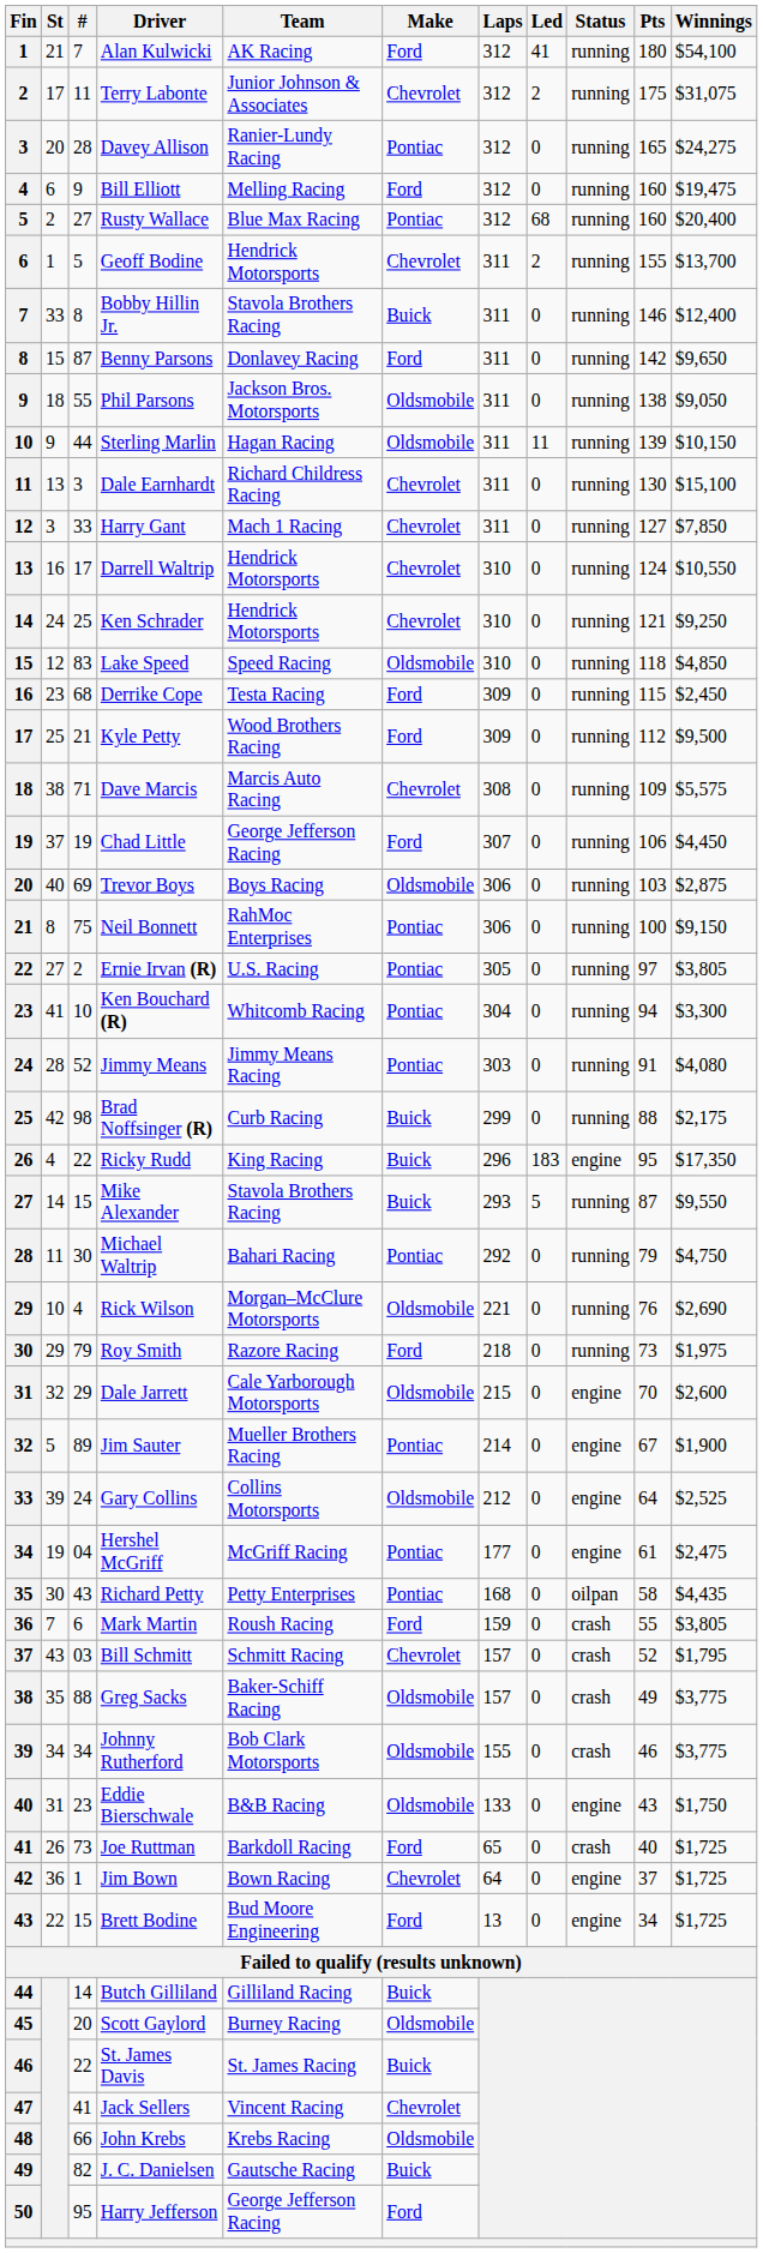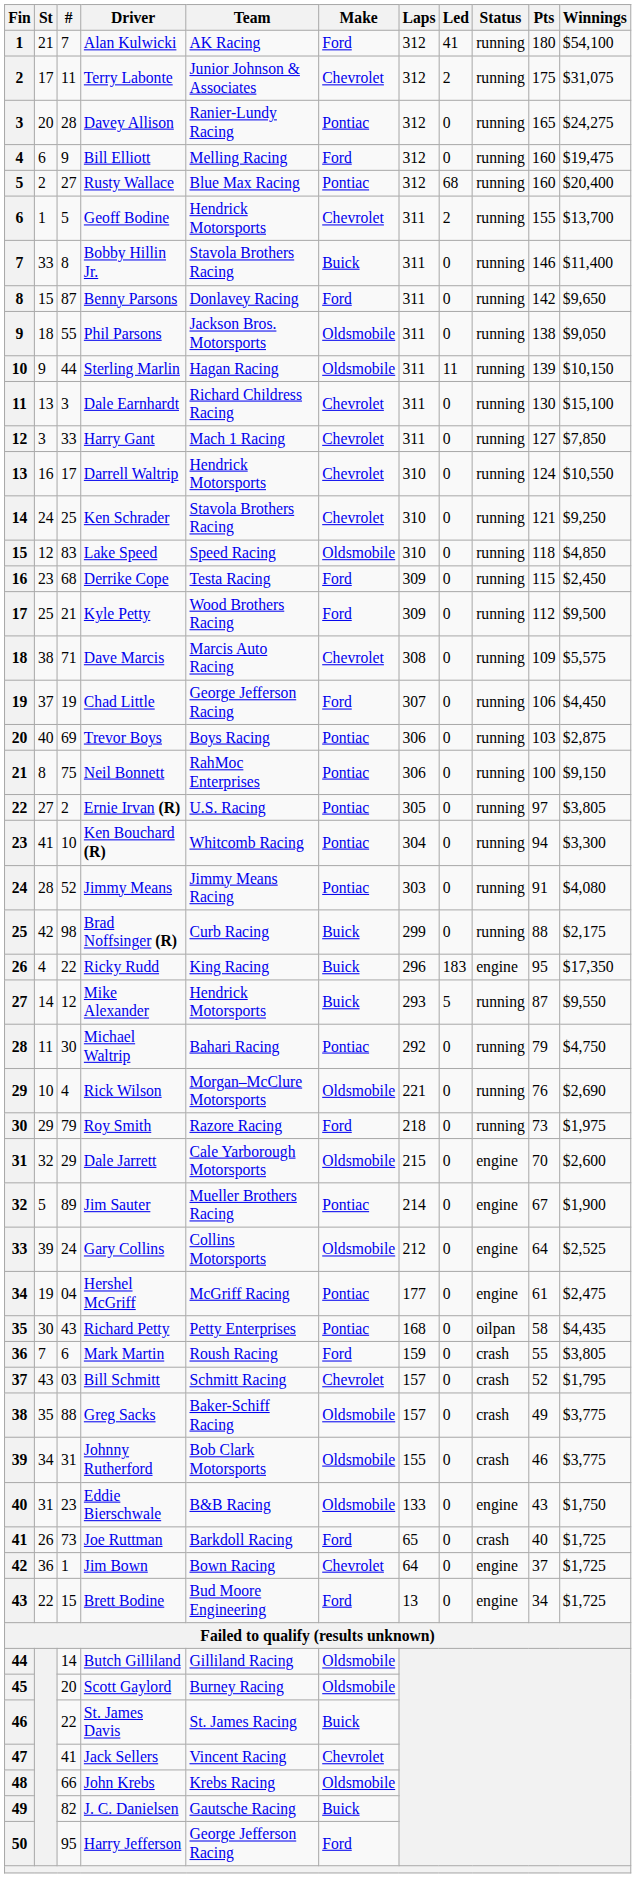 <table class="wikitable" style="font-size:95%">
 <tr>
 <th>Fin</th>
 <th>St</th>
 <th>#</th>
 <th>Driver</th>
 <th>Team</th>
 <th>Make</th>
 <th>Laps</th>
 <th>Led</th>
 <th>Status</th>
 <th>Pts</th>
 <th>Winnings</th>
 </tr>
 <tr>
 <th>1</th>
 <td>21</td>
 <td>7</td>
 <td><a href='#'>Alan Kulwicki</a></td>
 <td><a href='#'>AK Racing</a></td>
 <td><a href='#'>Ford</a></td>
 <td>312</td>
 <td>41</td>
 <td>running</td>
 <td>180</td>
 <td>$54,100</td>
 </tr>
 <tr>
 <th>2</th>
 <td>17</td>
 <td>11</td>
 <td><a href='#'>Terry Labonte</a></td>
 <td><a href='#'>Junior Johnson & Associates</a></td>
 <td><a href='#'>Chevrolet</a></td>
 <td>312</td>
 <td>2</td>
 <td>running</td>
 <td>175</td>
 <td>$31,075</td>
 </tr>
 <tr>
 <th>3</th>
 <td>20</td>
 <td>28</td>
 <td><a href='#'>Davey Allison</a></td>
 <td><a href='#'>Ranier-Lundy Racing</a></td>
 <td><a href='#'>Pontiac</a></td>
 <td>312</td>
 <td>0</td>
 <td>running</td>
 <td>165</td>
 <td>$24,275</td>
 </tr>
 <tr>
 <th>4</th>
 <td>6</td>
 <td>9</td>
 <td><a href='#'>Bill Elliott</a></td>
 <td><a href='#'>Melling Racing</a></td>
 <td><a href='#'>Ford</a></td>
 <td>312</td>
 <td>0</td>
 <td>running</td>
 <td>160</td>
 <td>$19,475</td>
 </tr>
 <tr>
 <th>5</th>
 <td>2</td>
 <td>27</td>
 <td><a href='#'>Rusty Wallace</a></td>
 <td><a href='#'>Blue Max Racing</a></td>
 <td><a href='#'>Pontiac</a></td>
 <td>312</td>
 <td>68</td>
 <td>running</td>
 <td>160</td>
 <td>$20,400</td>
 </tr>
 <tr>
 <th>6</th>
 <td>1</td>
 <td>5</td>
 <td><a href='#'>Geoff Bodine</a></td>
 <td><a href='#'>Hendrick Motorsports</a></td>
 <td><a href='#'>Chevrolet</a></td>
 <td>311</td>
 <td>2</td>
 <td>running</td>
 <td>155</td>
 <td>$13,700</td>
 </tr>
 <tr>
 <th>7</th>
 <td>33</td>
 <td>8</td>
 <td><a href='#'>Bobby Hillin Jr.</a></td>
 <td><a href='#'>Stavola Brothers Racing</a></td>
 <td><a href='#'>Buick</a></td>
 <td>311</td>
 <td>0</td>
 <td>running</td>
 <td>146</td>
-<td>$12,400</td>
+<td>$11,400</td>
 </tr>
 <tr>
 <th>8</th>
 <td>15</td>
 <td>87</td>
 <td><a href='#'>Benny Parsons</a></td>
 <td><a href='#'>Donlavey Racing</a></td>
 <td><a href='#'>Ford</a></td>
 <td>311</td>
 <td>0</td>
 <td>running</td>
 <td>142</td>
 <td>$9,650</td>
 </tr>
 <tr>
 <th>9</th>
 <td>18</td>
 <td>55</td>
 <td><a href='#'>Phil Parsons</a></td>
 <td><a href='#'>Jackson Bros. Motorsports</a></td>
 <td><a href='#'>Oldsmobile</a></td>
 <td>311</td>
 <td>0</td>
 <td>running</td>
 <td>138</td>
 <td>$9,050</td>
 </tr>
 <tr>
 <th>10</th>
 <td>9</td>
 <td>44</td>
 <td><a href='#'>Sterling Marlin</a></td>
 <td><a href='#'>Hagan Racing</a></td>
 <td><a href='#'>Oldsmobile</a></td>
 <td>311</td>
 <td>11</td>
 <td>running</td>
 <td>139</td>
 <td>$10,150</td>
 </tr>
 <tr>
 <th>11</th>
 <td>13</td>
 <td>3</td>
 <td><a href='#'>Dale Earnhardt</a></td>
 <td><a href='#'>Richard Childress Racing</a></td>
 <td><a href='#'>Chevrolet</a></td>
 <td>311</td>
 <td>0</td>
 <td>running</td>
 <td>130</td>
 <td>$15,100</td>
 </tr>
 <tr>
 <th>12</th>
 <td>3</td>
 <td>33</td>
 <td><a href='#'>Harry Gant</a></td>
 <td><a href='#'>Mach 1 Racing</a></td>
 <td><a href='#'>Chevrolet</a></td>
 <td>311</td>
 <td>0</td>
 <td>running</td>
 <td>127</td>
 <td>$7,850</td>
 </tr>
 <tr>
 <th>13</th>
 <td>16</td>
 <td>17</td>
 <td><a href='#'>Darrell Waltrip</a></td>
 <td><a href='#'>Hendrick Motorsports</a></td>
 <td><a href='#'>Chevrolet</a></td>
 <td>310</td>
 <td>0</td>
 <td>running</td>
 <td>124</td>
 <td>$10,550</td>
 </tr>
 <tr>
 <th>14</th>
 <td>24</td>
 <td>25</td>
 <td><a href='#'>Ken Schrader</a></td>
-<td><a href='#'>Hendrick Motorsports</a></td>
+<td><a href='#'>Stavola Brothers Racing</a></td>
 <td><a href='#'>Chevrolet</a></td>
 <td>310</td>
 <td>0</td>
 <td>running</td>
 <td>121</td>
 <td>$9,250</td>
 </tr>
 <tr>
 <th>15</th>
 <td>12</td>
 <td>83</td>
 <td><a href='#'>Lake Speed</a></td>
 <td><a href='#'>Speed Racing</a></td>
 <td><a href='#'>Oldsmobile</a></td>
 <td>310</td>
 <td>0</td>
 <td>running</td>
 <td>118</td>
 <td>$4,850</td>
 </tr>
 <tr>
 <th>16</th>
 <td>23</td>
 <td>68</td>
 <td><a href='#'>Derrike Cope</a></td>
 <td><a href='#'>Testa Racing</a></td>
 <td><a href='#'>Ford</a></td>
 <td>309</td>
 <td>0</td>
 <td>running</td>
 <td>115</td>
 <td>$2,450</td>
 </tr>
 <tr>
 <th>17</th>
 <td>25</td>
 <td>21</td>
 <td><a href='#'>Kyle Petty</a></td>
 <td><a href='#'>Wood Brothers Racing</a></td>
 <td><a href='#'>Ford</a></td>
 <td>309</td>
 <td>0</td>
 <td>running</td>
 <td>112</td>
 <td>$9,500</td>
 </tr>
 <tr>
 <th>18</th>
 <td>38</td>
 <td>71</td>
 <td><a href='#'>Dave Marcis</a></td>
 <td><a href='#'>Marcis Auto Racing</a></td>
 <td><a href='#'>Chevrolet</a></td>
 <td>308</td>
 <td>0</td>
 <td>running</td>
 <td>109</td>
 <td>$5,575</td>
 </tr>
 <tr>
 <th>19</th>
 <td>37</td>
 <td>19</td>
 <td><a href='#'>Chad Little</a></td>
 <td><a href='#'>George Jefferson Racing</a></td>
 <td><a href='#'>Ford</a></td>
 <td>307</td>
 <td>0</td>
 <td>running</td>
 <td>106</td>
 <td>$4,450</td>
 </tr>
 <tr>
 <th>20</th>
 <td>40</td>
 <td>69</td>
 <td><a href='#'>Trevor Boys</a></td>
 <td><a href='#'>Boys Racing</a></td>
-<td><a href='#'>Oldsmobile</a></td>
+<td><a href='#'>Pontiac</a></td>
 <td>306</td>
 <td>0</td>
 <td>running</td>
 <td>103</td>
 <td>$2,875</td>
 </tr>
 <tr>
 <th>21</th>
 <td>8</td>
 <td>75</td>
 <td><a href='#'>Neil Bonnett</a></td>
 <td><a href='#'>RahMoc Enterprises</a></td>
 <td><a href='#'>Pontiac</a></td>
 <td>306</td>
 <td>0</td>
 <td>running</td>
 <td>100</td>
 <td>$9,150</td>
 </tr>
 <tr>
 <th>22</th>
 <td>27</td>
 <td>2</td>
 <td><a href='#'>Ernie Irvan</a> <strong>(R)</strong></td>
 <td><a href='#'>U.S. Racing</a></td>
 <td><a href='#'>Pontiac</a></td>
 <td>305</td>
 <td>0</td>
 <td>running</td>
 <td>97</td>
 <td>$3,805</td>
 </tr>
 <tr>
 <th>23</th>
 <td>41</td>
 <td>10</td>
 <td><a href='#'>Ken Bouchard</a> <strong>(R)</strong></td>
 <td><a href='#'>Whitcomb Racing</a></td>
 <td><a href='#'>Pontiac</a></td>
 <td>304</td>
 <td>0</td>
 <td>running</td>
 <td>94</td>
 <td>$3,300</td>
 </tr>
 <tr>
 <th>24</th>
 <td>28</td>
 <td>52</td>
 <td><a href='#'>Jimmy Means</a></td>
 <td><a href='#'>Jimmy Means Racing</a></td>
 <td><a href='#'>Pontiac</a></td>
 <td>303</td>
 <td>0</td>
 <td>running</td>
 <td>91</td>
 <td>$4,080</td>
 </tr>
 <tr>
 <th>25</th>
 <td>42</td>
 <td>98</td>
 <td><a href='#'>Brad Noffsinger</a> <strong>(R)</strong></td>
 <td><a href='#'>Curb Racing</a></td>
 <td><a href='#'>Buick</a></td>
 <td>299</td>
 <td>0</td>
 <td>running</td>
 <td>88</td>
 <td>$2,175</td>
 </tr>
 <tr>
 <th>26</th>
 <td>4</td>
 <td>22</td>
 <td><a href='#'>Ricky Rudd</a></td>
 <td><a href='#'>King Racing</a></td>
 <td><a href='#'>Buick</a></td>
 <td>296</td>
 <td>183</td>
 <td>engine</td>
 <td>95</td>
 <td>$17,350</td>
 </tr>
 <tr>
 <th>27</th>
 <td>14</td>
-<td>15</td>
+<td>12</td>
 <td><a href='#'>Mike Alexander</a></td>
-<td><a href='#'>Stavola Brothers Racing</a></td>
+<td><a href='#'>Hendrick Motorsports</a></td>
 <td><a href='#'>Buick</a></td>
 <td>293</td>
 <td>5</td>
 <td>running</td>
 <td>87</td>
 <td>$9,550</td>
 </tr>
 <tr>
 <th>28</th>
 <td>11</td>
 <td>30</td>
 <td><a href='#'>Michael Waltrip</a></td>
 <td><a href='#'>Bahari Racing</a></td>
 <td><a href='#'>Pontiac</a></td>
 <td>292</td>
 <td>0</td>
 <td>running</td>
 <td>79</td>
 <td>$4,750</td>
 </tr>
 <tr>
 <th>29</th>
 <td>10</td>
 <td>4</td>
 <td><a href='#'>Rick Wilson</a></td>
 <td><a href='#'>Morgan–McClure Motorsports</a></td>
 <td><a href='#'>Oldsmobile</a></td>
 <td>221</td>
 <td>0</td>
 <td>running</td>
 <td>76</td>
 <td>$2,690</td>
 </tr>
 <tr>
 <th>30</th>
 <td>29</td>
 <td>79</td>
 <td><a href='#'>Roy Smith</a></td>
 <td><a href='#'>Razore Racing</a></td>
 <td><a href='#'>Ford</a></td>
 <td>218</td>
 <td>0</td>
 <td>running</td>
 <td>73</td>
 <td>$1,975</td>
 </tr>
 <tr>
 <th>31</th>
 <td>32</td>
 <td>29</td>
 <td><a href='#'>Dale Jarrett</a></td>
 <td><a href='#'>Cale Yarborough Motorsports</a></td>
 <td><a href='#'>Oldsmobile</a></td>
 <td>215</td>
 <td>0</td>
 <td>engine</td>
 <td>70</td>
 <td>$2,600</td>
 </tr>
 <tr>
 <th>32</th>
 <td>5</td>
 <td>89</td>
 <td><a href='#'>Jim Sauter</a></td>
 <td><a href='#'>Mueller Brothers Racing</a></td>
 <td><a href='#'>Pontiac</a></td>
 <td>214</td>
 <td>0</td>
 <td>engine</td>
 <td>67</td>
 <td>$1,900</td>
 </tr>
 <tr>
 <th>33</th>
 <td>39</td>
 <td>24</td>
 <td><a href='#'>Gary Collins</a></td>
 <td><a href='#'>Collins Motorsports</a></td>
 <td><a href='#'>Oldsmobile</a></td>
 <td>212</td>
 <td>0</td>
 <td>engine</td>
 <td>64</td>
 <td>$2,525</td>
 </tr>
 <tr>
 <th>34</th>
 <td>19</td>
 <td>04</td>
 <td><a href='#'>Hershel McGriff</a></td>
 <td><a href='#'>McGriff Racing</a></td>
 <td><a href='#'>Pontiac</a></td>
 <td>177</td>
 <td>0</td>
 <td>engine</td>
 <td>61</td>
 <td>$2,475</td>
 </tr>
 <tr>
 <th>35</th>
 <td>30</td>
 <td>43</td>
 <td><a href='#'>Richard Petty</a></td>
 <td><a href='#'>Petty Enterprises</a></td>
 <td><a href='#'>Pontiac</a></td>
 <td>168</td>
 <td>0</td>
 <td>oilpan</td>
 <td>58</td>
 <td>$4,435</td>
 </tr>
 <tr>
 <th>36</th>
 <td>7</td>
 <td>6</td>
 <td><a href='#'>Mark Martin</a></td>
 <td><a href='#'>Roush Racing</a></td>
 <td><a href='#'>Ford</a></td>
 <td>159</td>
 <td>0</td>
 <td>crash</td>
 <td>55</td>
 <td>$3,805</td>
 </tr>
 <tr>
 <th>37</th>
 <td>43</td>
 <td>03</td>
 <td><a href='#'>Bill Schmitt</a></td>
 <td><a href='#'>Schmitt Racing</a></td>
 <td><a href='#'>Chevrolet</a></td>
 <td>157</td>
 <td>0</td>
 <td>crash</td>
 <td>52</td>
 <td>$1,795</td>
 </tr>
 <tr>
 <th>38</th>
 <td>35</td>
 <td>88</td>
 <td><a href='#'>Greg Sacks</a></td>
 <td><a href='#'>Baker-Schiff Racing</a></td>
 <td><a href='#'>Oldsmobile</a></td>
 <td>157</td>
 <td>0</td>
 <td>crash</td>
 <td>49</td>
 <td>$3,775</td>
 </tr>
 <tr>
 <th>39</th>
 <td>34</td>
-<td>34</td>
+<td>31</td>
 <td><a href='#'>Johnny Rutherford</a></td>
 <td><a href='#'>Bob Clark Motorsports</a></td>
 <td><a href='#'>Oldsmobile</a></td>
 <td>155</td>
 <td>0</td>
 <td>crash</td>
 <td>46</td>
 <td>$3,775</td>
 </tr>
 <tr>
 <th>40</th>
 <td>31</td>
 <td>23</td>
 <td><a href='#'>Eddie Bierschwale</a></td>
 <td><a href='#'>B&B Racing</a></td>
 <td><a href='#'>Oldsmobile</a></td>
 <td>133</td>
 <td>0</td>
 <td>engine</td>
 <td>43</td>
 <td>$1,750</td>
 </tr>
 <tr>
 <th>41</th>
 <td>26</td>
 <td>73</td>
 <td><a href='#'>Joe Ruttman</a></td>
 <td><a href='#'>Barkdoll Racing</a></td>
 <td><a href='#'>Ford</a></td>
 <td>65</td>
 <td>0</td>
 <td>crash</td>
 <td>40</td>
 <td>$1,725</td>
 </tr>
 <tr>
 <th>42</th>
 <td>36</td>
 <td>1</td>
 <td><a href='#'>Jim Bown</a></td>
 <td><a href='#'>Bown Racing</a></td>
 <td><a href='#'>Chevrolet</a></td>
 <td>64</td>
 <td>0</td>
 <td>engine</td>
 <td>37</td>
 <td>$1,725</td>
 </tr>
 <tr>
 <th>43</th>
 <td>22</td>
 <td>15</td>
 <td><a href='#'>Brett Bodine</a></td>
 <td><a href='#'>Bud Moore Engineering</a></td>
 <td><a href='#'>Ford</a></td>
 <td>13</td>
 <td>0</td>
 <td>engine</td>
 <td>34</td>
 <td>$1,725</td>
 </tr>
 <tr>
 <th colspan="11">Failed to qualify (results unknown)</th>
 </tr>
 <tr>
 <th>44</th>
 <th rowspan="7"></th>
 <td>14</td>
 <td><a href='#'>Butch Gilliland</a></td>
 <td><a href='#'>Gilliland Racing</a></td>
-<td><a href='#'>Buick</a></td>
+<td><a href='#'>Oldsmobile</a></td>
 <th colspan="5" rowspan="7"></th>
 </tr>
 <tr>
 <th>45</th>
 <td>20</td>
 <td><a href='#'>Scott Gaylord</a></td>
 <td><a href='#'>Burney Racing</a></td>
 <td><a href='#'>Oldsmobile</a></td>
 </tr>
 <tr>
 <th>46</th>
 <td>22</td>
 <td><a href='#'>St. James Davis</a></td>
 <td><a href='#'>St. James Racing</a></td>
 <td><a href='#'>Buick</a></td>
 </tr>
 <tr>
 <th>47</th>
 <td>41</td>
 <td><a href='#'>Jack Sellers</a></td>
 <td><a href='#'>Vincent Racing</a></td>
 <td><a href='#'>Chevrolet</a></td>
 </tr>
 <tr>
 <th>48</th>
 <td>66</td>
 <td><a href='#'>John Krebs</a></td>
 <td><a href='#'>Krebs Racing</a></td>
 <td><a href='#'>Oldsmobile</a></td>
 </tr>
 <tr>
 <th>49</th>
 <td>82</td>
 <td><a href='#'>J. C. Danielsen</a></td>
 <td><a href='#'>Gautsche Racing</a></td>
 <td><a href='#'>Buick</a></td>
 </tr>
 <tr>
 <th>50</th>
 <td>95</td>
 <td><a href='#'>Harry Jefferson</a></td>
 <td><a href='#'>George Jefferson Racing</a></td>
 <td><a href='#'>Ford</a></td>
 </tr>
 <tr>
 <th colspan="11"></th>
 </tr>
 </table>
